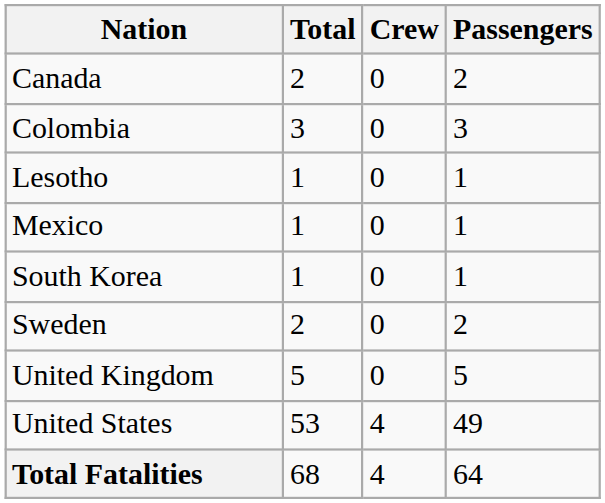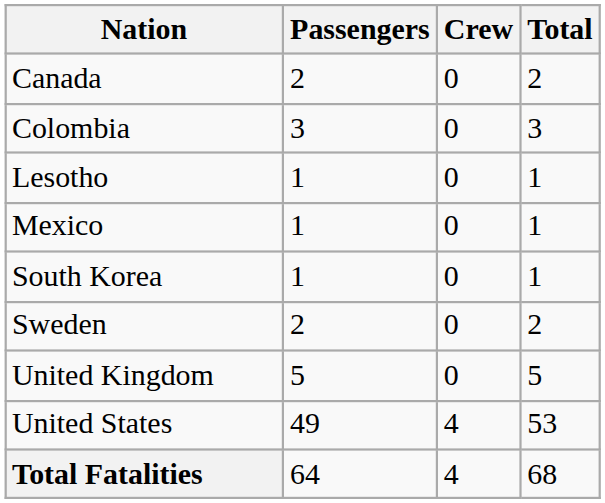 <table class="sortable wikitable" style="font-size:85%; margin:0 0 0.5em 1em; float:right;">
 <tr>
 <th style="text-align:center; width:120px">Nation</th>
+<th style="text-align:left;">Passengers</th>
+<th style="text-align:left;">Crew</th>
 <th style="text-align:left;">Total</th>
-<th style="text-align:left;">Crew</th>
-<th style="text-align:left;">Passengers</th>
 </tr>
 <tr>
 <td style="text-align:left;">Canada</td>
 <td>2</td>
 <td>0</td>
 <td>2</td>
 </tr>
 <tr>
 <td style="text-align:left;">Colombia</td>
 <td>3</td>
 <td>0</td>
 <td>3</td>
 </tr>
 <tr>
 <td style="text-align:left;">Lesotho</td>
 <td>1</td>
 <td>0</td>
 <td>1</td>
 </tr>
 <tr>
 <td style="text-align:left;">Mexico</td>
 <td>1</td>
 <td>0</td>
 <td>1</td>
 </tr>
 <tr>
 <td style="text-align:left;">South Korea</td>
 <td>1</td>
 <td>0</td>
 <td>1</td>
 </tr>
 <tr>
 <td style="text-align:left;">Sweden</td>
 <td>2</td>
 <td>0</td>
 <td>2</td>
 </tr>
 <tr>
 <td style="text-align:left;">United Kingdom</td>
 <td>5</td>
 <td>0</td>
 <td>5</td>
 </tr>
 <tr>
 <td style="text-align:left;">United States</td>
+<td>49</td>
+<td>4</td>
 <td>53</td>
-<td>4</td>
-<td>49</td>
 </tr>
 <tr>
 <th style="text-align:left;">Total Fatalities</th>
+<td>64</td>
+<td>4</td>
 <td>68</td>
-<td>4</td>
-<td>64</td>
 </tr>
 </table>
